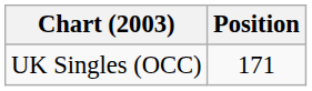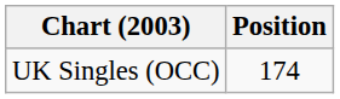 <table class="wikitable">
 <tr>
 <th>Chart (2003)</th>
 <th>Position</th>
 </tr>
 <tr>
 <td>UK Singles (OCC)</td>
-<td align="center">171</td>
+<td align="center">174</td>
 </tr>
 </table>
